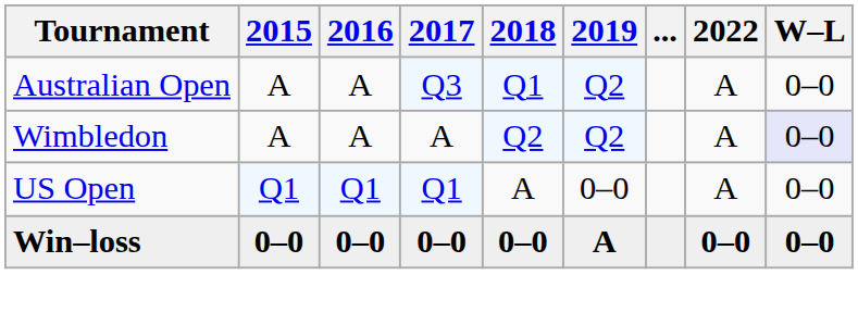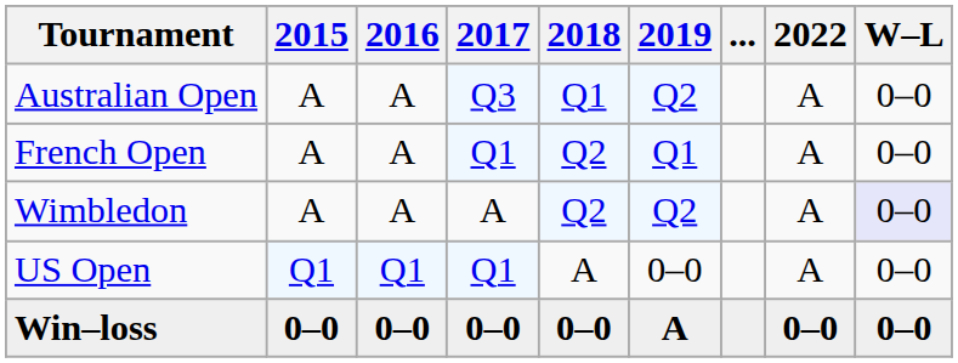 <table class="wikitable" style="text-align:center;">
 <tr>
 <th>Tournament</th>
 <th><a href='#'>2015</a></th>
 <th><a href='#'>2016</a></th>
 <th><a href='#'>2017</a></th>
 <th><a href='#'>2018</a></th>
 <th><a href='#'>2019</a></th>
 <th>...</th>
 <th>2022</th>
 <th>W–L</th>
 </tr>
 <tr>
 <td align=left><a href='#'>Australian Open</a></td>
 <td>A</td>
 <td>A</td>
 <td bgcolor=f0f8ff><a href='#'>Q3</a></td>
 <td bgcolor=f0f8ff><a href='#'>Q1</a></td>
 <td bgcolor=f0f8ff><a href='#'>Q2</a></td>
+<td></td>
+<td>A</td>
+<td>0–0</td>
+</tr>
+<tr>
+<td align=left><a href='#'>French Open</a></td>
+<td>A</td>
+<td>A</td>
+<td bgcolor=f0f8ff><a href='#'>Q1</a></td>
+<td bgcolor=f0f8ff><a href='#'>Q2</a></td>
+<td bgcolor=f0f8ff><a href='#'>Q1</a></td>
 <td></td>
 <td>A</td>
 <td>0–0</td>
 </tr>
 <tr>
 <td align=left><a href='#'>Wimbledon</a></td>
 <td>A</td>
 <td>A</td>
 <td>A</td>
 <td bgcolor=f0f8ff><a href='#'>Q2</a></td>
 <td bgcolor=f0f8ff><a href='#'>Q2</a></td>
 <td style="color:#767676;"></td>
 <td>A</td>
 <td style="background: lavender;">0–0</td>
 </tr>
 <tr>
 <td align=left><a href='#'>US Open</a></td>
 <td bgcolor=f0f8ff><a href='#'>Q1</a></td>
 <td bgcolor=f0f8ff><a href='#'>Q1</a></td>
 <td bgcolor=f0f8ff><a href='#'>Q1</a></td>
 <td>A</td>
 <td>0–0</td>
 <td></td>
 <td>A</td>
 <td>0–0</td>
 </tr>
 <tr style="background:#efefef; font-weight:bold;">
 <td align=left>Win–loss</td>
 <td>0–0</td>
 <td>0–0</td>
 <td>0–0</td>
 <td>0–0</td>
 <td>A</td>
 <td></td>
 <td>0–0</td>
 <td>0–0</td>
 </tr>
 </table>
